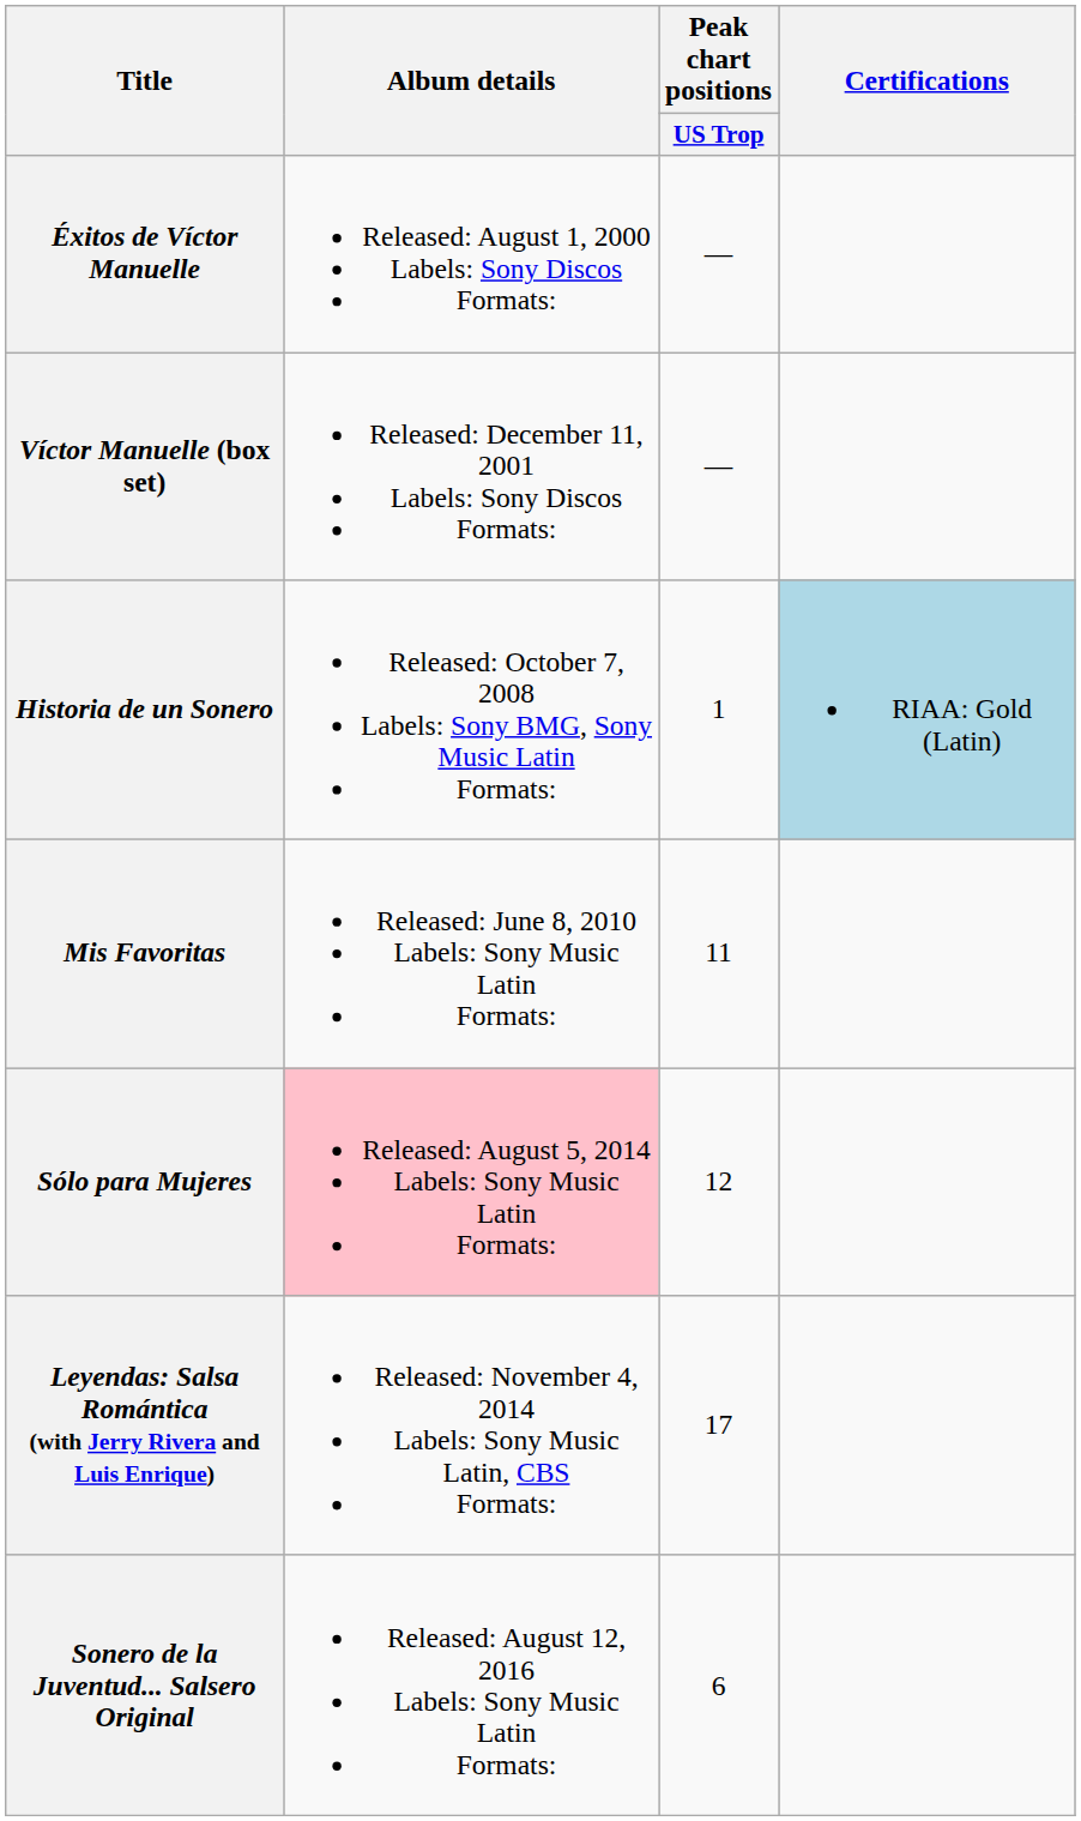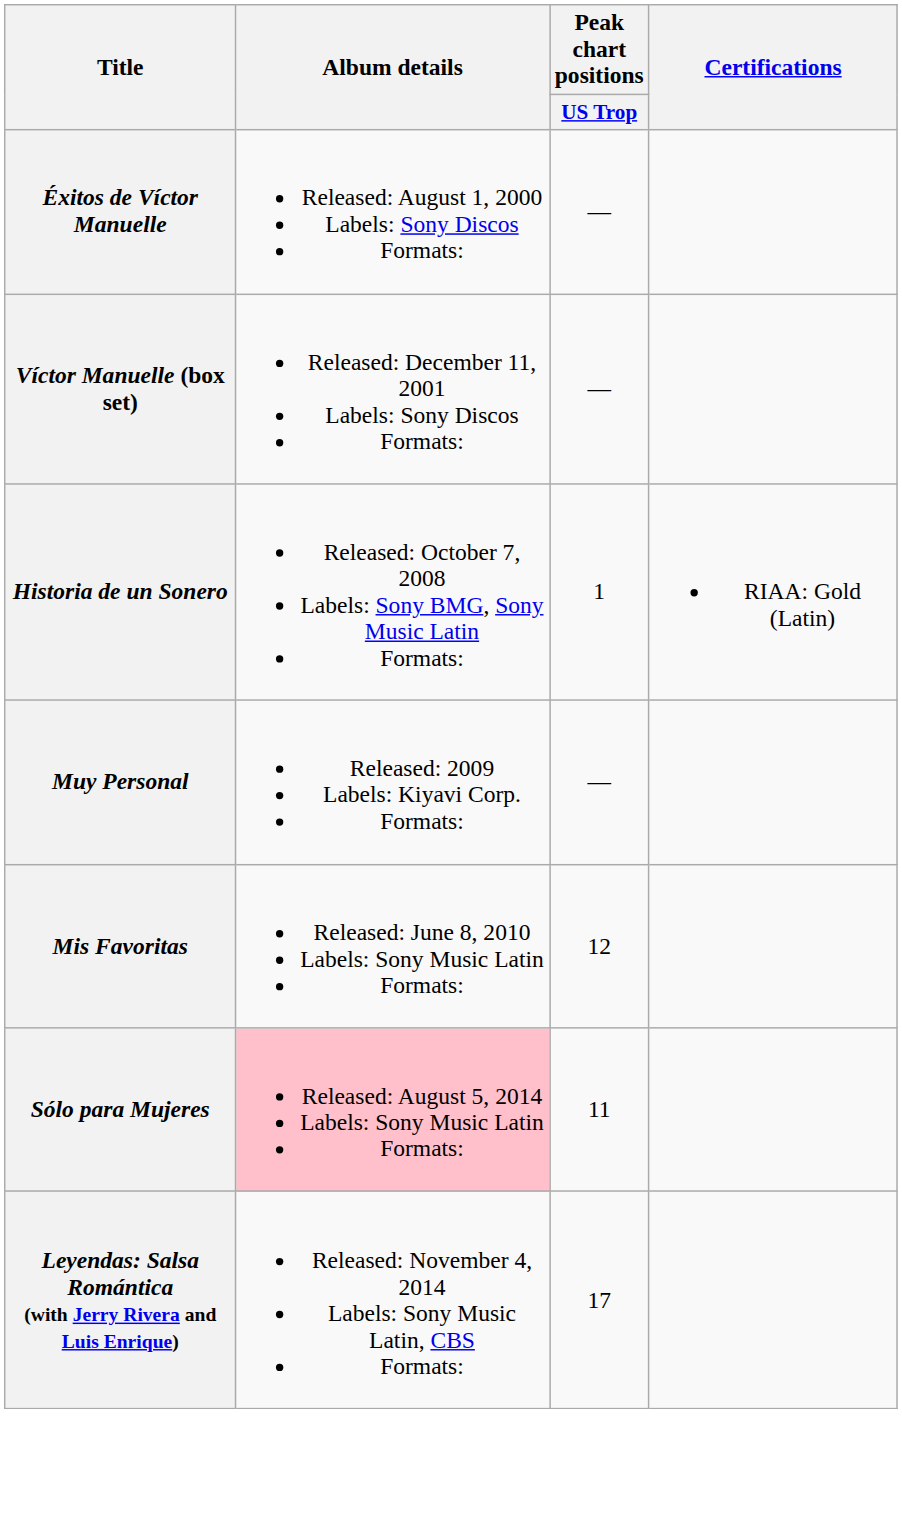 <table class="wikitable plainrowheaders" style="text-align:center;">
 <tr>
 <th scope="col" rowspan="2" style="width:15em;">Title</th>
 <th scope="col" rowspan="2" style="width:20em;">Album details</th>
 <th scope="col">Peak chart positions</th>
 <th scope="col" rowspan="2" style="width:15em;"><a href='#'>Certifications</a></th>
 </tr>
 <tr>
 <th scope="col" style="width:2.5em;font-size:90%;"><a href='#'>US Trop</a><br></th>
 </tr>
 <tr>
 <th scope="row"><em>Éxitos de Víctor Manuelle</em></th>
 <td><br><ul><li>Released: August 1, 2000</li><li>Labels: <a href='#'>Sony Discos</a></li><li>Formats:</li></ul></td>
 <td>—</td>
 <td></td>
 </tr>
 <tr>
 <th scope="row"><em>Víctor Manuelle</em> (box set)</th>
 <td><br><ul><li>Released: December 11, 2001</li><li>Labels: Sony Discos</li><li>Formats:</li></ul></td>
 <td>—</td>
 <td></td>
 </tr>
 <tr>
 <th scope="row"><em>Historia de un Sonero</em></th>
 <td><br><ul><li>Released: October 7, 2008</li><li>Labels: <a href='#'>Sony BMG</a>, <a href='#'>Sony Music Latin</a></li><li>Formats:</li></ul></td>
 <td>1</td>
-<td style="background: lightblue;"><br><ul><li>RIAA: Gold (Latin)</li></ul></td>
+<td><br><ul><li>RIAA: Gold (Latin)</li></ul></td>
+</tr>
+<tr>
+<th scope="row"><em>Muy Personal</em></th>
+<td><br><ul><li>Released: 2009</li><li>Labels: Kiyavi Corp.</li><li>Formats:</li></ul></td>
+<td>—</td>
+<td></td>
 </tr>
 <tr>
 <th scope="row"><em>Mis Favoritas</em></th>
 <td><br><ul><li>Released: June 8, 2010</li><li>Labels: Sony Music Latin</li><li>Formats:</li></ul></td>
-<td>11</td>
+<td>12</td>
 <td></td>
 </tr>
 <tr>
 <th scope="row"><em>Sólo para Mujeres</em></th>
 <td style="background: pink;"><br><ul><li>Released: August 5, 2014</li><li>Labels: Sony Music Latin</li><li>Formats:</li></ul></td>
-<td>12</td>
+<td>11</td>
 <td></td>
 </tr>
 <tr>
 <th scope="row"><em>Leyendas: Salsa Romántica</em><br><small>(with <a href='#'>Jerry Rivera</a> and <a href='#'>Luis Enrique</a>)</small></th>
 <td><br><ul><li>Released: November 4, 2014</li><li>Labels: Sony Music Latin, <a href='#'>CBS</a></li><li>Formats:</li></ul></td>
 <td>17</td>
 <td></td>
 </tr>
-<tr>
-<th scope="row"><em>Sonero de la Juventud... Salsero Original</em></th>
-<td><br><ul><li>Released: August 12, 2016</li><li>Labels: Sony Music Latin</li><li>Formats:</li></ul></td>
-<td>6</td>
-<td></td>
-</tr>
 </table>
